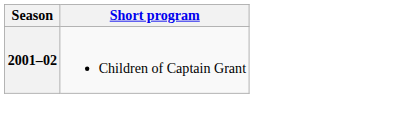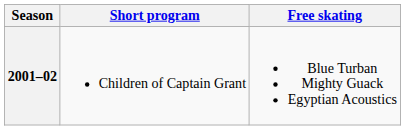 <table class=wikitable style=text-align:center>
 <tr>
 <th>Season</th>
 <th><a href='#'>Short program</a></th>
+<th><a href='#'>Free skating</a></th>
 </tr>
 <tr>
 <th>2001–02 <br> </th>
 <td><br><ul><li>Children of Captain Grant <br></li></ul></td>
+<td><br><ul><li>Blue Turban <br></li><li>Mighty Guack</li><li>Egyptian Acoustics</li></ul></td>
 </tr>
 </table>
